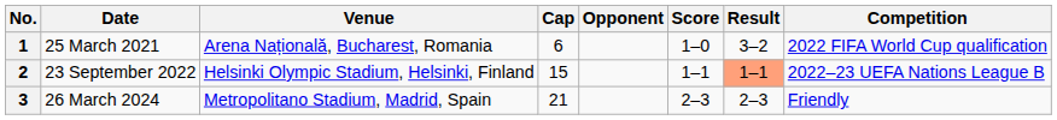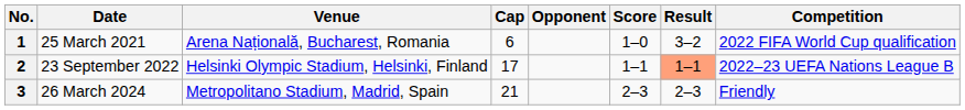 <table class="wikitable sortable">
 <tr>
 <th scope="col">No.</th>
 <th scope="col" data-sort-type="date">Date</th>
 <th scope="col">Venue</th>
 <th scope="col">Cap</th>
 <th scope="col">Opponent</th>
 <th scope="col">Score</th>
 <th scope="col">Result</th>
 <th scope="col">Competition</th>
 </tr>
 <tr>
 <th align="center">1</th>
 <td>25 March 2021</td>
 <td><a href='#'>Arena Națională</a>, <a href='#'>Bucharest</a>, Romania</td>
 <td align="center">6</td>
 <td></td>
 <td align="center">1–0</td>
 <td align="center">3–2</td>
 <td><a href='#'>2022 FIFA World Cup qualification</a></td>
 </tr>
 <tr>
 <th align="center">2</th>
 <td>23 September 2022</td>
 <td><a href='#'>Helsinki Olympic Stadium</a>, <a href='#'>Helsinki</a>, Finland</td>
-<td align="center">15</td>
+<td align="center">17</td>
 <td></td>
 <td align="center">1–1</td>
 <td align="center" style="background: lightsalmon;">1–1</td>
 <td><a href='#'>2022–23 UEFA Nations League B</a></td>
 </tr>
 <tr>
 <th align="center">3</th>
 <td>26 March 2024</td>
 <td><a href='#'>Metropolitano Stadium</a>, <a href='#'>Madrid</a>, Spain</td>
 <td align="center">21</td>
 <td></td>
 <td align="center">2–3</td>
 <td align="center">2–3</td>
 <td><a href='#'>Friendly</a></td>
 </tr>
 </table>
